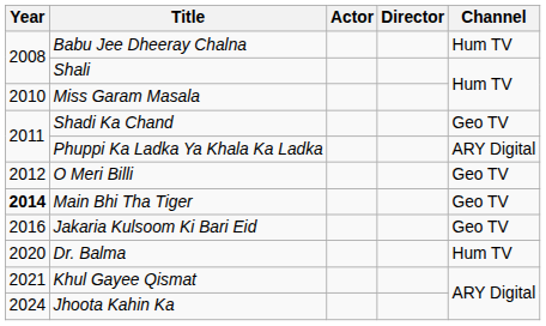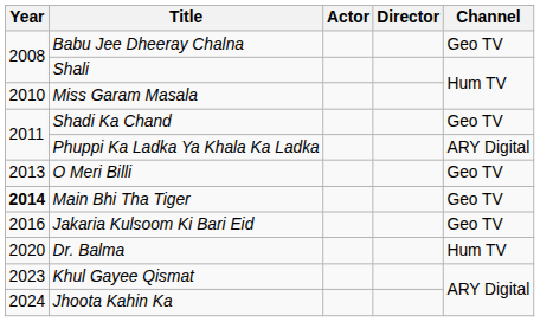 <table class="wikitable sortable">
 <tr>
 <th>Year</th>
 <th>Title</th>
 <th>Actor</th>
 <th>Director</th>
 <th>Channel</th>
 </tr>
 <tr>
 <td rowspan="2">2008</td>
 <td><em>Babu Jee Dheeray Chalna</em></td>
 <td></td>
 <td></td>
-<td>Hum TV</td>
+<td>Geo TV</td>
 </tr>
 <tr>
 <td><em>Shali</em></td>
 <td></td>
 <td></td>
 <td rowspan="2">Hum TV</td>
 </tr>
 <tr>
 <td>2010</td>
 <td><em>Miss Garam Masala</em></td>
 <td></td>
 <td></td>
 </tr>
 <tr>
 <td rowspan="2">2011</td>
 <td><em>Shadi Ka Chand</em></td>
 <td></td>
 <td></td>
 <td>Geo TV</td>
 </tr>
 <tr>
 <td><em>Phuppi Ka Ladka Ya Khala Ka Ladka</em></td>
 <td></td>
 <td></td>
 <td>ARY Digital</td>
 </tr>
 <tr>
-<td>2012</td>
+<td>2013</td>
 <td><em>O Meri Billi</em></td>
 <td></td>
 <td></td>
 <td>Geo TV</td>
 </tr>
 <tr>
 <td><strong>2014</strong></td>
 <td><em>Main Bhi Tha Tiger</em></td>
 <td></td>
 <td></td>
 <td>Geo TV</td>
 </tr>
 <tr>
 <td>2016</td>
 <td><em>Jakaria Kulsoom Ki Bari Eid</em></td>
 <td></td>
 <td></td>
 <td>Geo TV</td>
 </tr>
 <tr>
 <td>2020</td>
 <td><em>Dr. Balma</em></td>
 <td></td>
 <td></td>
 <td>Hum TV</td>
 </tr>
 <tr>
-<td>2021</td>
+<td>2023</td>
 <td><em>Khul Gayee Qismat</em></td>
 <td></td>
 <td></td>
 <td rowspan="2">ARY Digital</td>
 </tr>
 <tr>
 <td>2024</td>
 <td><em>Jhoota Kahin Ka</em></td>
 <td></td>
 <td></td>
 </tr>
 </table>
